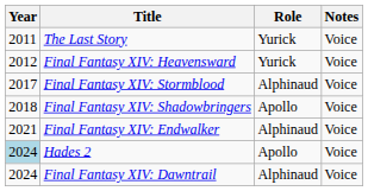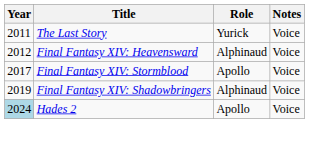 <table class="wikitable sortable">
 <tr>
 <th>Year</th>
 <th>Title</th>
 <th>Role</th>
 <th>Notes</th>
 </tr>
 <tr>
 <td>2011</td>
 <td><em><a href='#'>The Last Story</a></em></td>
 <td>Yurick</td>
 <td>Voice</td>
 </tr>
 <tr>
 <td>2012</td>
 <td><em><a href='#'>Final Fantasy XIV: Heavensward</a></em></td>
-<td>Yurick</td>
+<td>Alphinaud</td>
 <td>Voice</td>
 </tr>
 <tr>
 <td>2017</td>
 <td><em><a href='#'>Final Fantasy XIV: Stormblood</a></em></td>
-<td>Alphinaud</td>
-<td>Voice</td>
-</tr>
-<tr>
-<td>2018</td>
-<td><em><a href='#'>Final Fantasy XIV: Shadowbringers</a></em></td>
 <td>Apollo</td>
 <td>Voice</td>
 </tr>
 <tr>
-<td>2021</td>
-<td><em><a href='#'>Final Fantasy XIV: Endwalker</a></em></td>
+<td>2019</td>
+<td><em><a href='#'>Final Fantasy XIV: Shadowbringers</a></em></td>
 <td>Alphinaud</td>
 <td>Voice</td>
 </tr>
 <tr>
 <td style="background: lightblue;">2024</td>
 <td><em><a href='#'>Hades 2</a></em></td>
 <td>Apollo</td>
 <td>Voice</td>
 </tr>
-<tr>
-<td>2024</td>
-<td><em><a href='#'>Final Fantasy XIV: Dawntrail</a></em></td>
-<td>Alphinaud</td>
-<td>Voice</td>
-</tr>
 </table>
